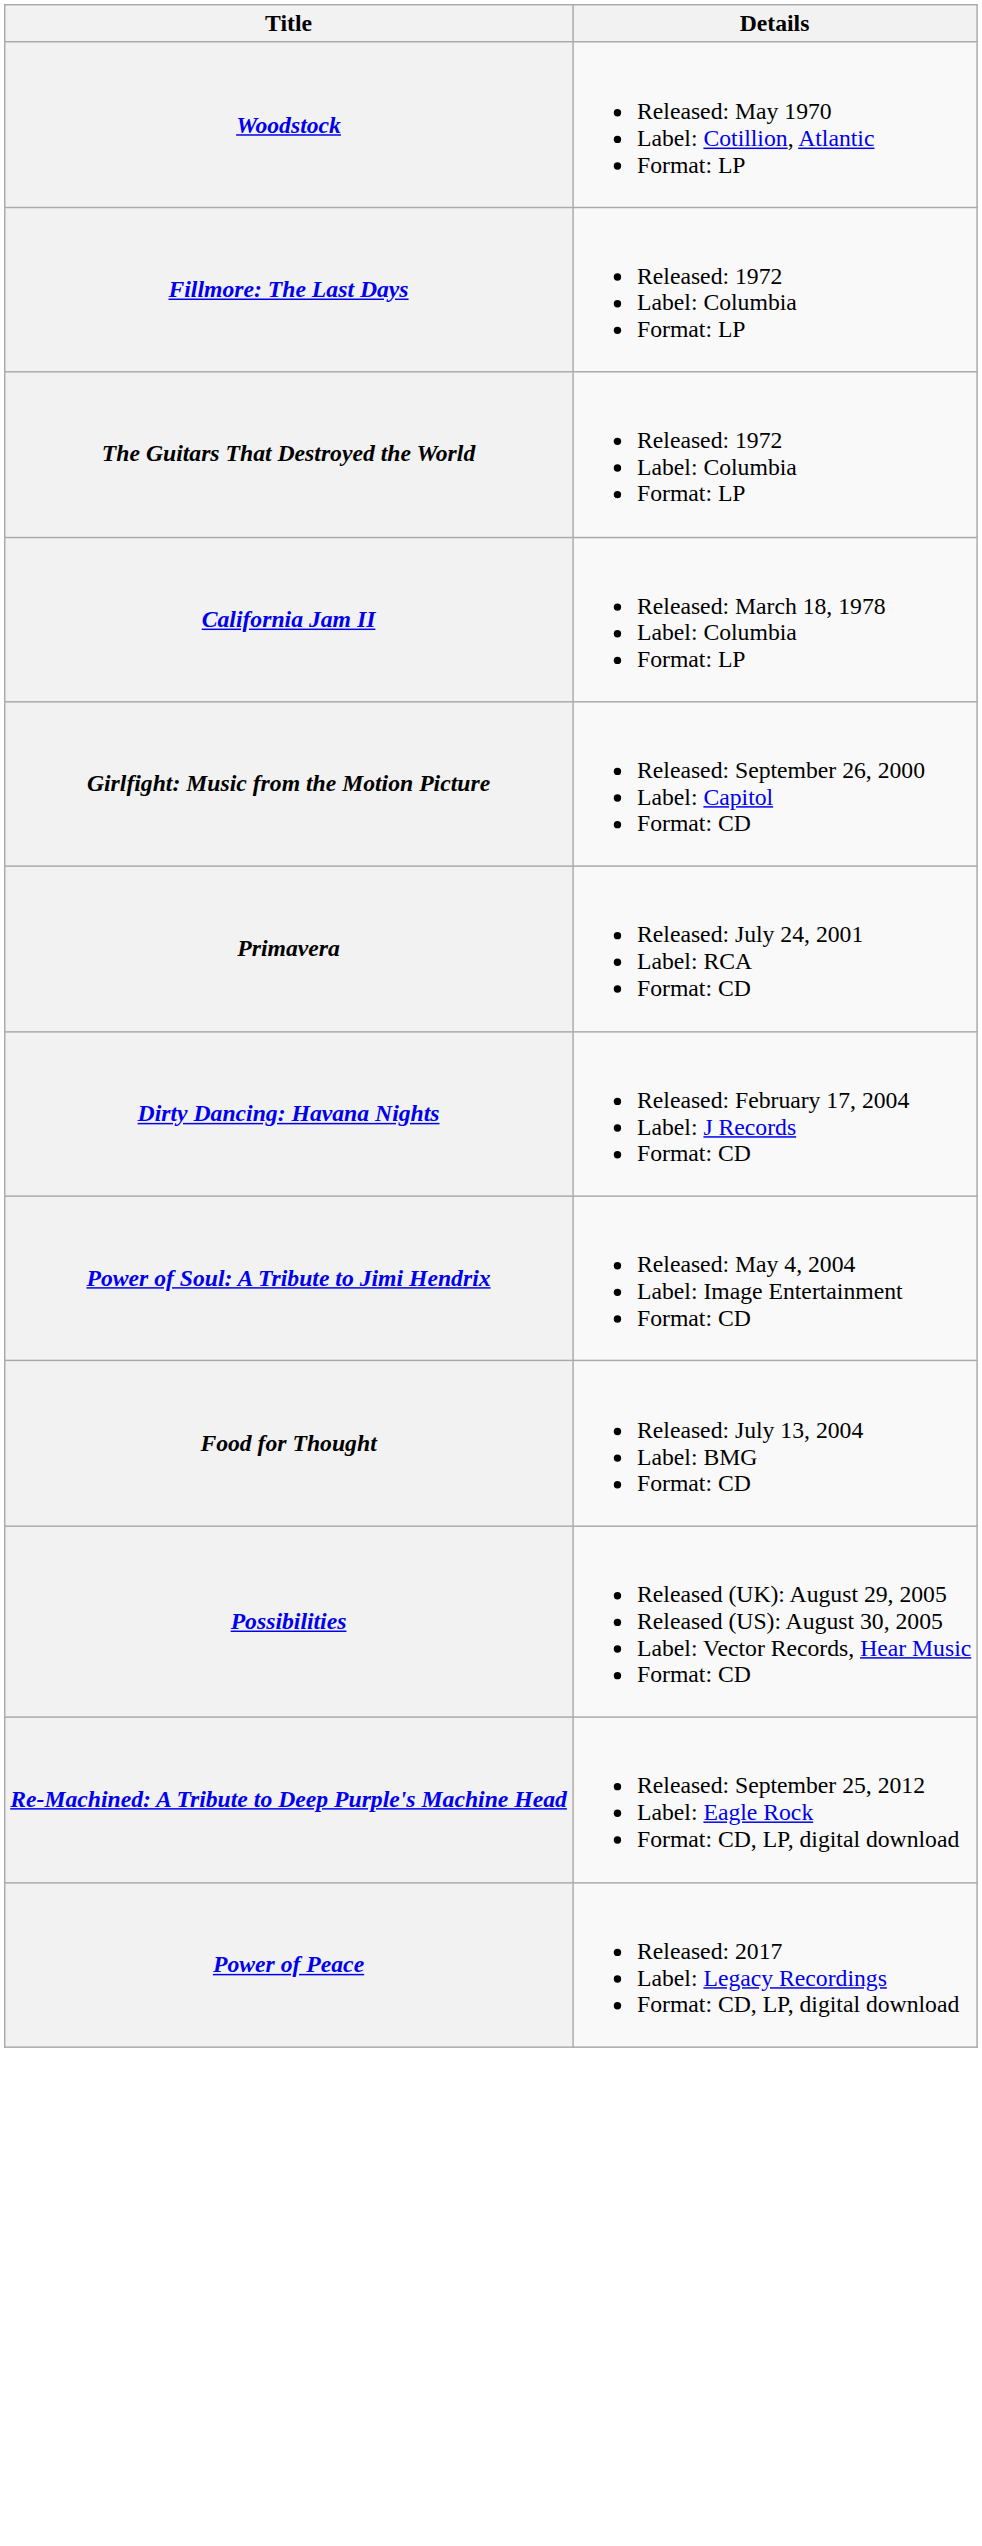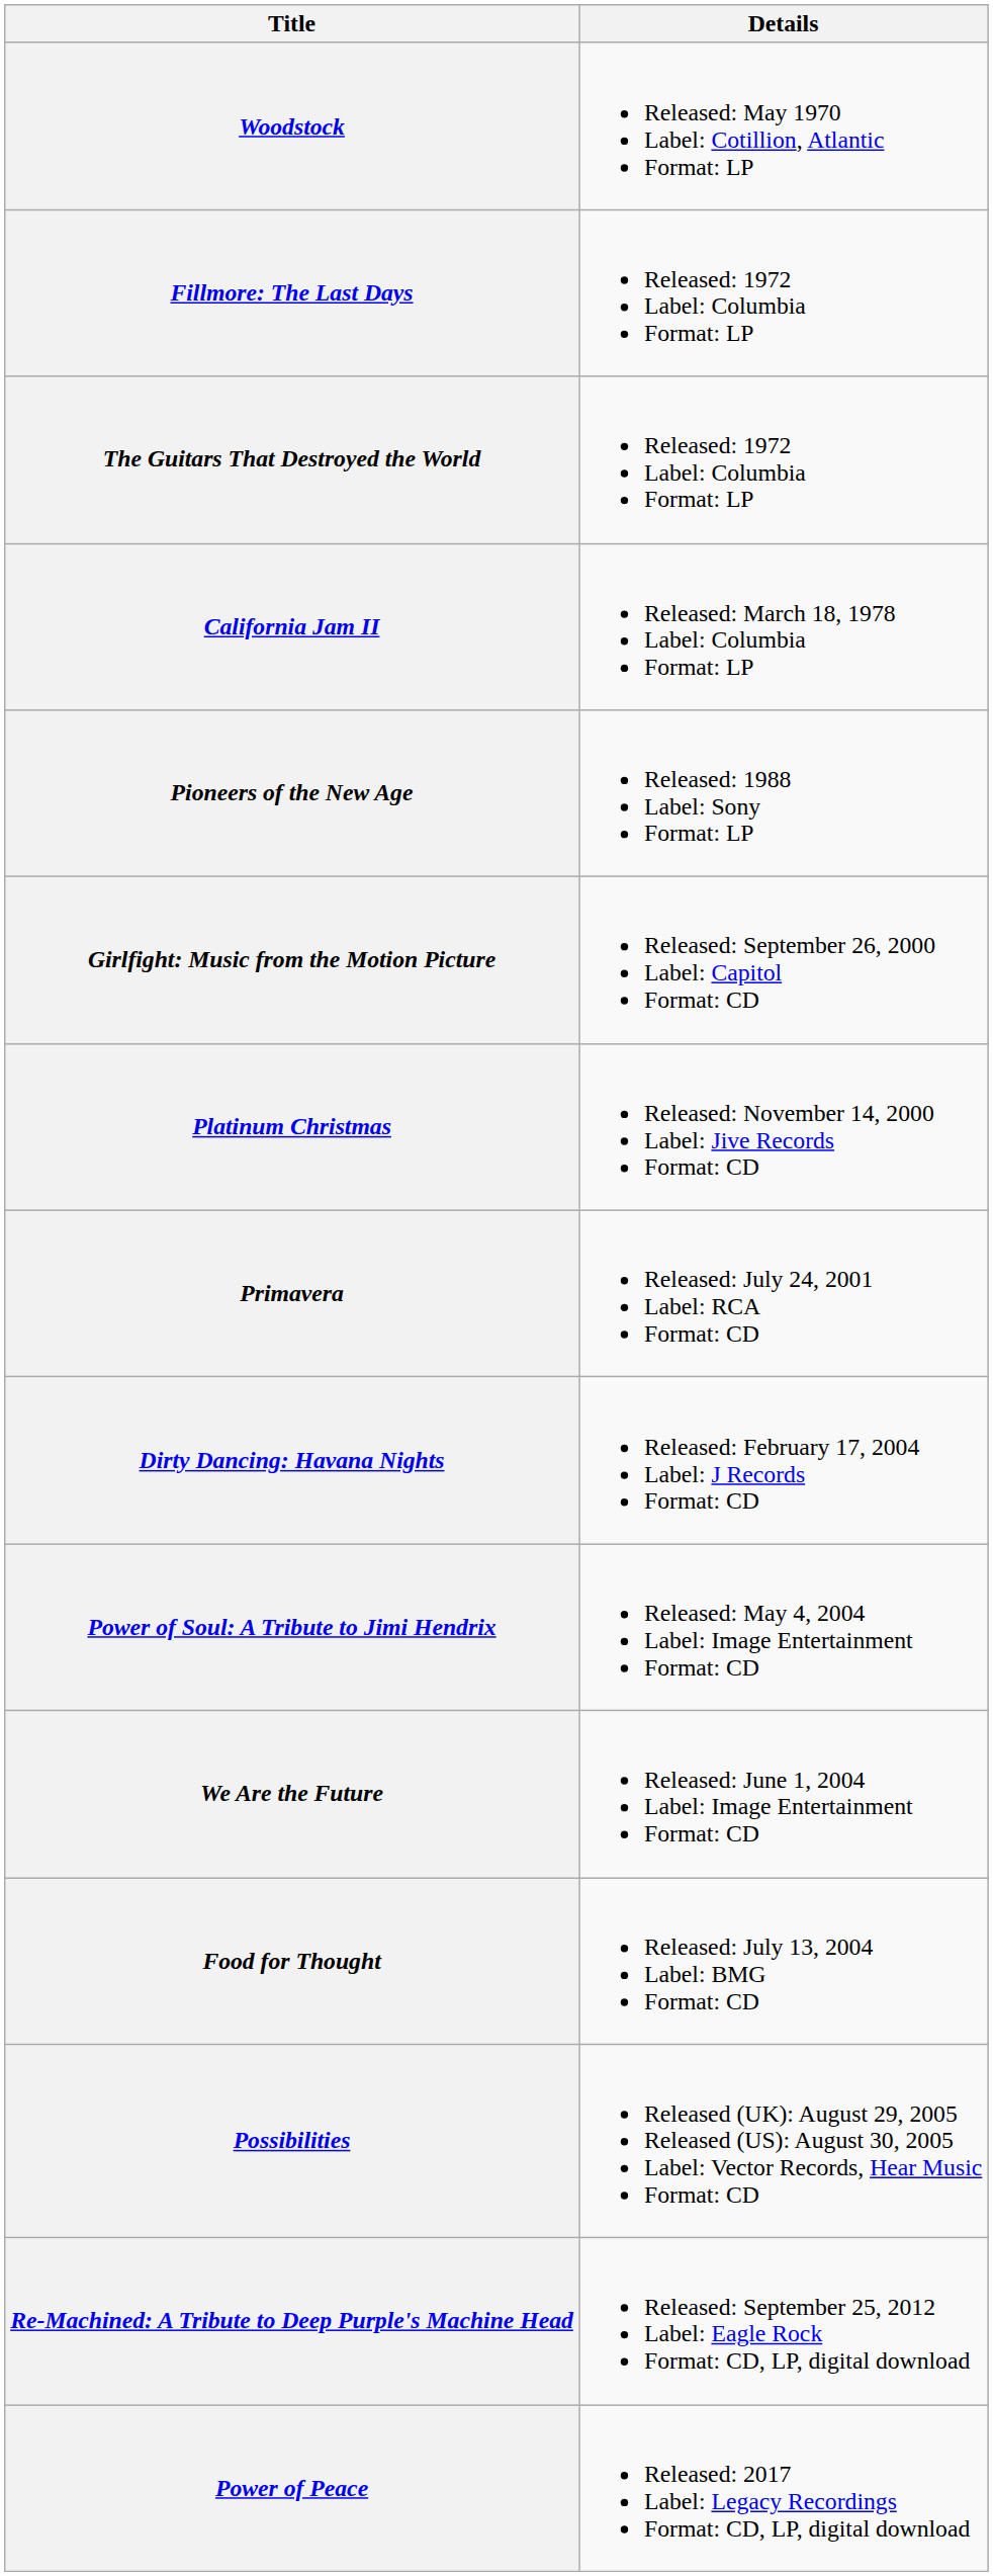 <table class="wikitable plainrowheaders">
 <tr>
 <th scope=col>Title</th>
 <th scope=col>Details</th>
 </tr>
 <tr>
 <th scope=row><em><a href='#'>Woodstock</a></em></th>
 <td><br><ul><li>Released: May 1970</li><li>Label: <a href='#'>Cotillion</a>, <a href='#'>Atlantic</a></li><li>Format: LP</li></ul></td>
 </tr>
 <tr>
 <th scope=row><em><a href='#'>Fillmore: The Last Days</a></em></th>
 <td><br><ul><li>Released: 1972</li><li>Label: Columbia</li><li>Format: LP</li></ul></td>
 </tr>
 <tr>
 <th scope=row><em>The Guitars That Destroyed the World</em></th>
 <td><br><ul><li>Released: 1972</li><li>Label: Columbia</li><li>Format: LP</li></ul></td>
 </tr>
 <tr>
 <th scope=row><em><a href='#'>California Jam II</a></em></th>
 <td><br><ul><li>Released: March 18, 1978</li><li>Label: Columbia</li><li>Format: LP</li></ul></td>
 </tr>
 <tr>
+<th scope=row><em>Pioneers of the New Age</em></th>
+<td><br><ul><li>Released: 1988</li><li>Label: Sony</li><li>Format: LP</li></ul></td>
+</tr>
+<tr>
 <th scope=row><em>Girlfight: Music from the Motion Picture</em></th>
 <td><br><ul><li>Released: September 26, 2000</li><li>Label: <a href='#'>Capitol</a></li><li>Format: CD</li></ul></td>
+</tr>
+<tr>
+<th scope=row><em><a href='#'>Platinum Christmas</a></em></th>
+<td><br><ul><li>Released: November 14, 2000</li><li>Label: <a href='#'>Jive Records</a></li><li>Format: CD</li></ul></td>
 </tr>
 <tr>
 <th scope=row><em>Primavera</em></th>
 <td><br><ul><li>Released: July 24, 2001</li><li>Label: RCA</li><li>Format: CD</li></ul></td>
 </tr>
 <tr>
 <th scope=row><em><a href='#'>Dirty Dancing: Havana Nights</a></em></th>
 <td><br><ul><li>Released: February 17, 2004</li><li>Label: <a href='#'>J Records</a></li><li>Format: CD</li></ul></td>
 </tr>
 <tr>
 <th scope=row><em><a href='#'>Power of Soul: A Tribute to Jimi Hendrix</a></em></th>
 <td><br><ul><li>Released: May 4, 2004</li><li>Label: Image Entertainment</li><li>Format: CD</li></ul></td>
+</tr>
+<tr>
+<th scope=row><em>We Are the Future</em></th>
+<td><br><ul><li>Released: June 1, 2004</li><li>Label: Image Entertainment</li><li>Format: CD</li></ul></td>
 </tr>
 <tr>
 <th scope=row><em>Food for Thought</em></th>
 <td><br><ul><li>Released: July 13, 2004</li><li>Label: BMG</li><li>Format: CD</li></ul></td>
 </tr>
 <tr>
 <th scope=row><em><a href='#'>Possibilities</a></em></th>
 <td><br><ul><li>Released (UK): August 29, 2005</li><li>Released (US): August 30, 2005</li><li>Label: Vector Records, <a href='#'>Hear Music</a></li><li>Format: CD</li></ul></td>
 </tr>
 <tr>
 <th scope=row><em><a href='#'>Re-Machined: A Tribute to Deep Purple's Machine Head</a></em></th>
 <td><br><ul><li>Released: September 25, 2012</li><li>Label: <a href='#'>Eagle Rock</a></li><li>Format: CD, LP, digital download</li></ul></td>
 </tr>
 <tr>
 <th scope=row><em><a href='#'>Power of Peace</a></em></th>
 <td><br><ul><li>Released: 2017</li><li>Label: <a href='#'>Legacy Recordings</a></li><li>Format: CD, LP, digital download</li></ul></td>
 </tr>
 </table>
